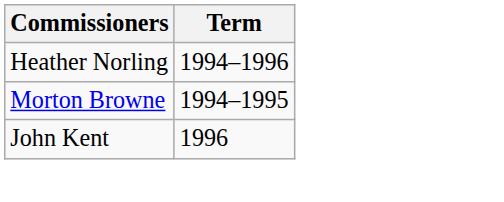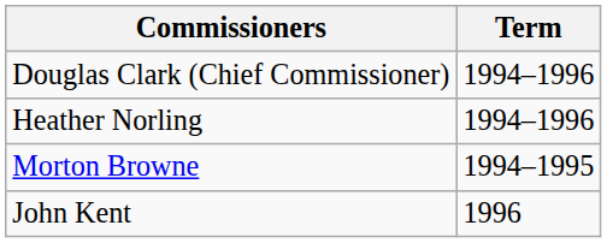 <table class="wikitable">
 <tr>
 <th>Commissioners</th>
 <th>Term</th>
+</tr>
+<tr>
+<td>Douglas Clark (Chief Commissioner)</td>
+<td>1994–1996</td>
 </tr>
 <tr>
 <td>Heather Norling</td>
 <td>1994–1996</td>
 </tr>
 <tr>
 <td><a href='#'>Morton Browne</a></td>
 <td>1994–1995</td>
 </tr>
 <tr>
 <td>John Kent</td>
 <td>1996</td>
 </tr>
 </table>
